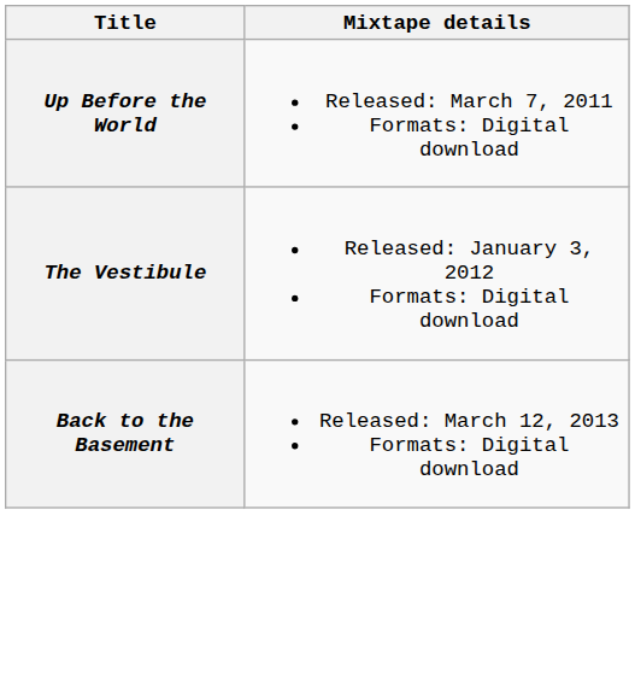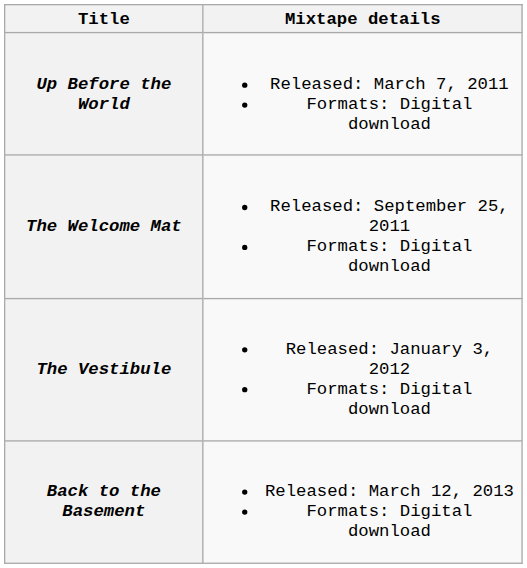 <table class="wikitable plainrowheaders" style="text-align:center;">
 <tr>
 <th scope="col" style="width:11em;">Title</th>
 <th scope="col" style="width:18em;">Mixtape details</th>
 </tr>
 <tr>
 <th scope="row"><em>Up Before the World</em></th>
 <td><br><ul><li>Released: March 7, 2011</li><li>Formats: Digital download</li></ul></td>
 </tr>
 <tr>
+<th scope="row"><em>The Welcome Mat</em></th>
+<td><br><ul><li>Released: September 25, 2011</li><li>Formats: Digital download</li></ul></td>
+</tr>
+<tr>
 <th scope="row"><em>The Vestibule</em></th>
 <td><br><ul><li>Released: January 3, 2012</li><li>Formats: Digital download</li></ul></td>
 </tr>
 <tr>
 <th scope="row"><em>Back to the Basement</em></th>
 <td><br><ul><li>Released: March 12, 2013</li><li>Formats: Digital download</li></ul></td>
 </tr>
 </table>
